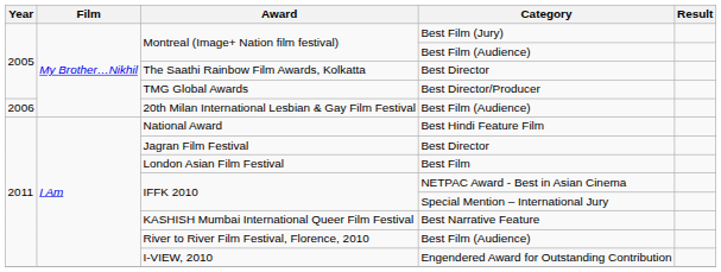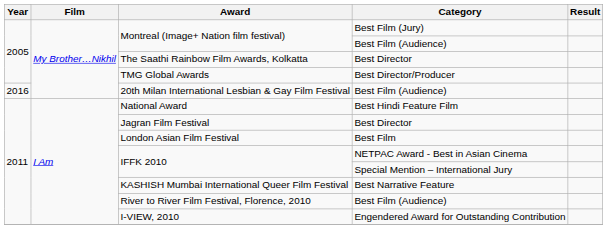 <table class="wikitable sortable">
 <tr>
 <th scope="col">Year</th>
 <th scope="col">Film</th>
 <th scope="col">Award</th>
 <th scope="col">Category</th>
 <th scope="col">Result</th>
 </tr>
 <tr>
 <td rowspan="4">2005</td>
 <td rowspan="5"><em><a href='#'>My Brother…Nikhil</a></em></td>
 <td rowspan="2">Montreal (Image+ Nation film festival)</td>
 <td>Best Film (Jury)</td>
 <td></td>
 </tr>
 <tr>
 <td>Best Film (Audience)</td>
 <td></td>
 </tr>
 <tr>
 <td>The Saathi Rainbow Film Awards, Kolkatta</td>
 <td>Best Director</td>
 <td></td>
 </tr>
 <tr>
 <td>TMG Global Awards</td>
 <td>Best Director/Producer</td>
 <td></td>
 </tr>
 <tr>
-<td>2006</td>
+<td>2016</td>
 <td>20th Milan International Lesbian & Gay Film Festival</td>
 <td>Best Film (Audience)</td>
 <td></td>
 </tr>
 <tr>
 <td rowspan="8">2011</td>
 <td rowspan="8"><em><a href='#'>I Am</a></em></td>
 <td>National Award</td>
 <td>Best Hindi Feature Film</td>
 <td></td>
 </tr>
 <tr>
 <td>Jagran Film Festival</td>
 <td>Best Director</td>
 <td></td>
 </tr>
 <tr>
 <td>London Asian Film Festival</td>
 <td>Best Film</td>
 <td></td>
 </tr>
 <tr>
 <td rowspan="2">IFFK 2010</td>
 <td>NETPAC Award - Best in Asian Cinema</td>
 <td></td>
 </tr>
 <tr>
 <td>Special Mention – International Jury</td>
 <td></td>
 </tr>
 <tr>
 <td>KASHISH Mumbai International Queer Film Festival</td>
 <td>Best Narrative Feature</td>
 <td></td>
 </tr>
 <tr>
 <td>River to River Film Festival, Florence, 2010</td>
 <td>Best Film (Audience)</td>
 <td></td>
 </tr>
 <tr>
 <td>I-VIEW, 2010</td>
 <td>Engendered Award for Outstanding Contribution</td>
 <td></td>
 </tr>
 <tr>
 </tr>
 </table>
